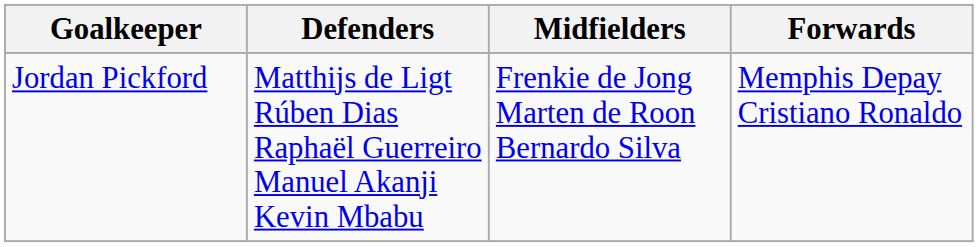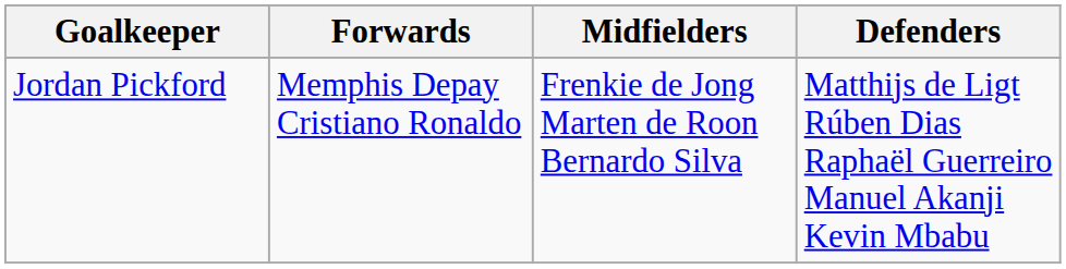 <table class="wikitable">
 <tr>
 <th style="width:25%;">Goalkeeper</th>
+<th style="width:25%;">Forwards</th>
+<th style="width:25%;">Midfielders</th>
 <th style="width:25%;">Defenders</th>
-<th style="width:25%;">Midfielders</th>
-<th style="width:25%;">Forwards</th>
 </tr>
 <tr style="vertical-align:top;">
 <td> <a href='#'>Jordan Pickford</a></td>
+<td> <a href='#'>Memphis Depay</a><br> <a href='#'>Cristiano Ronaldo</a></td>
+<td> <a href='#'>Frenkie de Jong</a><br> <a href='#'>Marten de Roon</a><br> <a href='#'>Bernardo Silva</a></td>
 <td> <a href='#'>Matthijs de Ligt</a><br> <a href='#'>Rúben Dias</a><br> <a href='#'>Raphaël Guerreiro</a><br> <a href='#'>Manuel Akanji</a><br> <a href='#'>Kevin Mbabu</a></td>
-<td> <a href='#'>Frenkie de Jong</a><br> <a href='#'>Marten de Roon</a><br> <a href='#'>Bernardo Silva</a></td>
-<td> <a href='#'>Memphis Depay</a><br> <a href='#'>Cristiano Ronaldo</a></td>
 </tr>
 </table>
